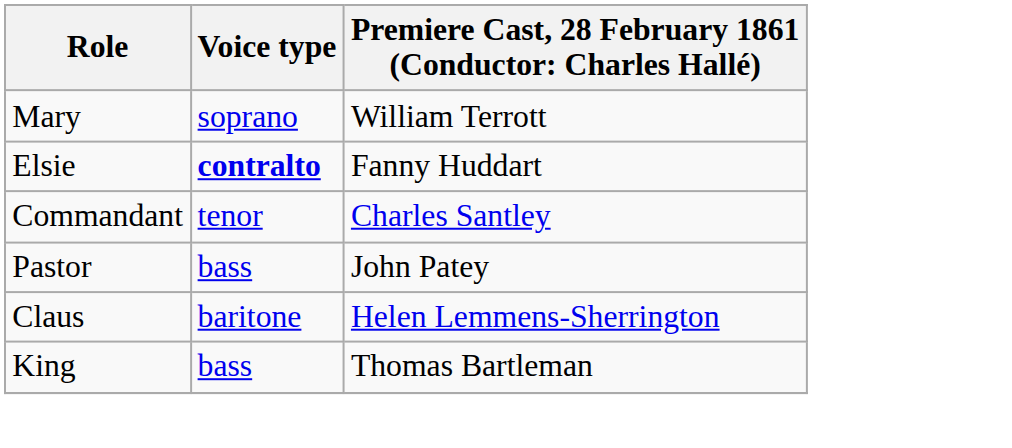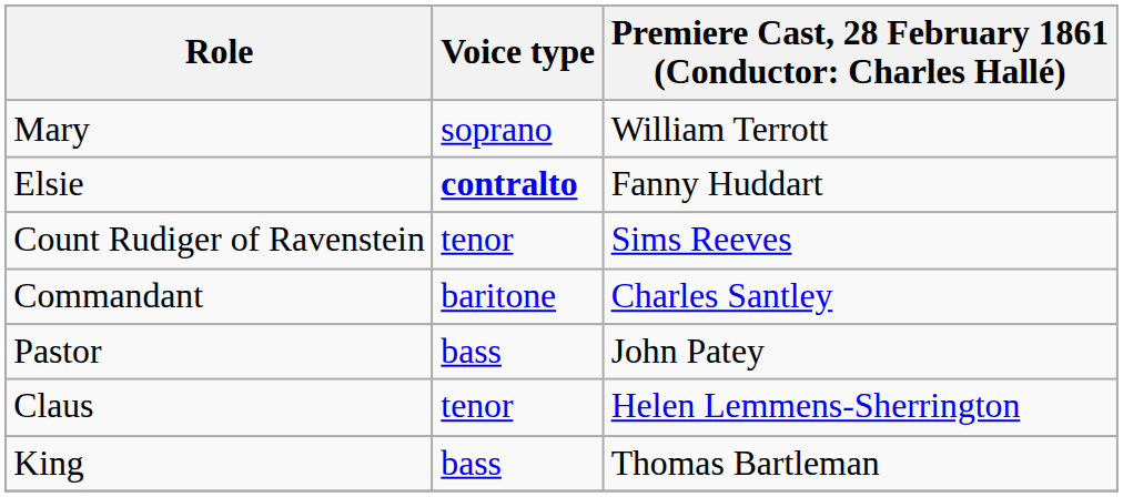 <table class="wikitable">
 <tr>
 <th>Role</th>
 <th>Voice type</th>
 <th>Premiere Cast, 28 February 1861 <br>(Conductor: Charles Hallé)</th>
 </tr>
 <tr>
 <td>Mary</td>
 <td><a href='#'>soprano</a></td>
 <td>William Terrott</td>
 </tr>
 <tr>
 <td>Elsie</td>
 <td><strong><a href='#'>contralto</a></strong></td>
 <td>Fanny Huddart</td>
 </tr>
 <tr>
+<td>Count Rudiger of Ravenstein</td>
+<td><a href='#'>tenor</a></td>
+<td><a href='#'>Sims Reeves</a></td>
+</tr>
+<tr>
 <td>Commandant</td>
-<td><a href='#'>tenor</a></td>
+<td><a href='#'>baritone</a></td>
 <td><a href='#'>Charles Santley</a></td>
 </tr>
 <tr>
 <td>Pastor</td>
 <td><a href='#'>bass</a></td>
 <td>John Patey</td>
 </tr>
 <tr>
 <td>Claus</td>
-<td><a href='#'>baritone</a></td>
+<td><a href='#'>tenor</a></td>
 <td><a href='#'>Helen Lemmens-Sherrington</a></td>
 </tr>
 <tr>
 <td>King</td>
 <td><a href='#'>bass</a></td>
 <td>Thomas Bartleman</td>
 </tr>
 <tr>
 </tr>
 </table>
